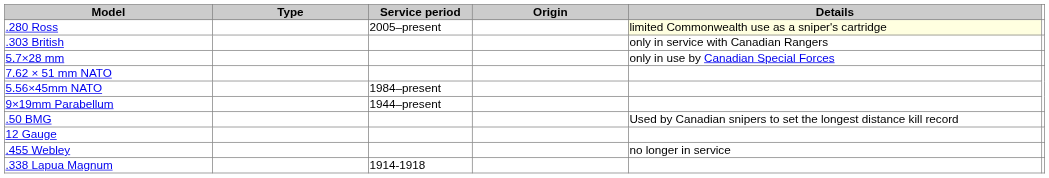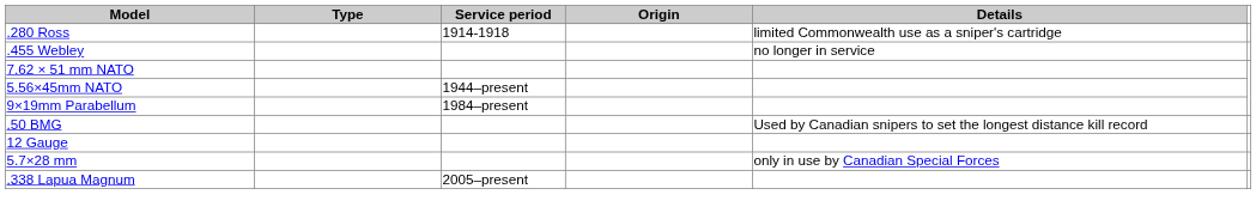 <table border="1" width="90%" style="border-collapse: collapse;">
 <tr bgcolor=cccccc>
 <th width="20%">Model</th>
 <th width="15%">Type</th>
 <th width="10%">Service period</th>
 <th width="15%">Origin</th>
 <th>Details</th>
 </tr>
 <tr>
 <td><a href='#'>.280 Ross</a></td>
 <td></td>
-<td>2005–present</td>
+<td>1914-1918</td>
 <td></td>
-<td style="background: lightyellow;">limited Commonwealth use as a sniper's cartridge</td>
+<td>limited Commonwealth use as a sniper's cartridge</td>
 <td></td>
 </tr>
 <tr>
-<td><a href='#'>.303 British</a></td>
+<td><a href='#'>.455 Webley</a></td>
 <td></td>
 <td></td>
 <td></td>
-<td>only in service with Canadian Rangers</td>
-<td></td>
-</tr>
-<tr>
-<td><a href='#'>5.7×28 mm</a></td>
-<td></td>
-<td></td>
-<td></td>
-<td>only in use by <a href='#'>Canadian Special Forces</a></td>
+<td>no longer in service</td>
 <td></td>
 </tr>
 <tr>
 <td><a href='#'>7.62 × 51 mm NATO</a></td>
 <td></td>
 <td></td>
 <td></td>
 <td></td>
 </tr>
 <tr>
 <td><a href='#'>5.56×45mm NATO</a></td>
 <td></td>
-<td>1984–present</td>
+<td>1944–present</td>
 <td></td>
 <td></td>
 </tr>
 <tr>
 <td><a href='#'>9×19mm Parabellum</a></td>
 <td></td>
-<td>1944–present</td>
+<td>1984–present</td>
 <td></td>
 <td></td>
 </tr>
 <tr>
 <td><a href='#'>.50 BMG</a></td>
 <td></td>
 <td></td>
 <td></td>
 <td>Used by Canadian snipers to set the longest distance kill record</td>
 <td></td>
 </tr>
 <tr>
 <td><a href='#'>12 Gauge</a></td>
 <td></td>
 <td></td>
 <td></td>
 <td></td>
 </tr>
 <tr>
-<td><a href='#'>.455 Webley</a></td>
+<td><a href='#'>5.7×28 mm</a></td>
 <td></td>
 <td></td>
 <td></td>
-<td>no longer in service</td>
+<td>only in use by <a href='#'>Canadian Special Forces</a></td>
 <td></td>
 </tr>
 <tr>
 <td><a href='#'>.338 Lapua Magnum</a></td>
 <td></td>
-<td>1914-1918</td>
+<td>2005–present</td>
 <td></td>
 <td></td>
 </tr>
 </table>
